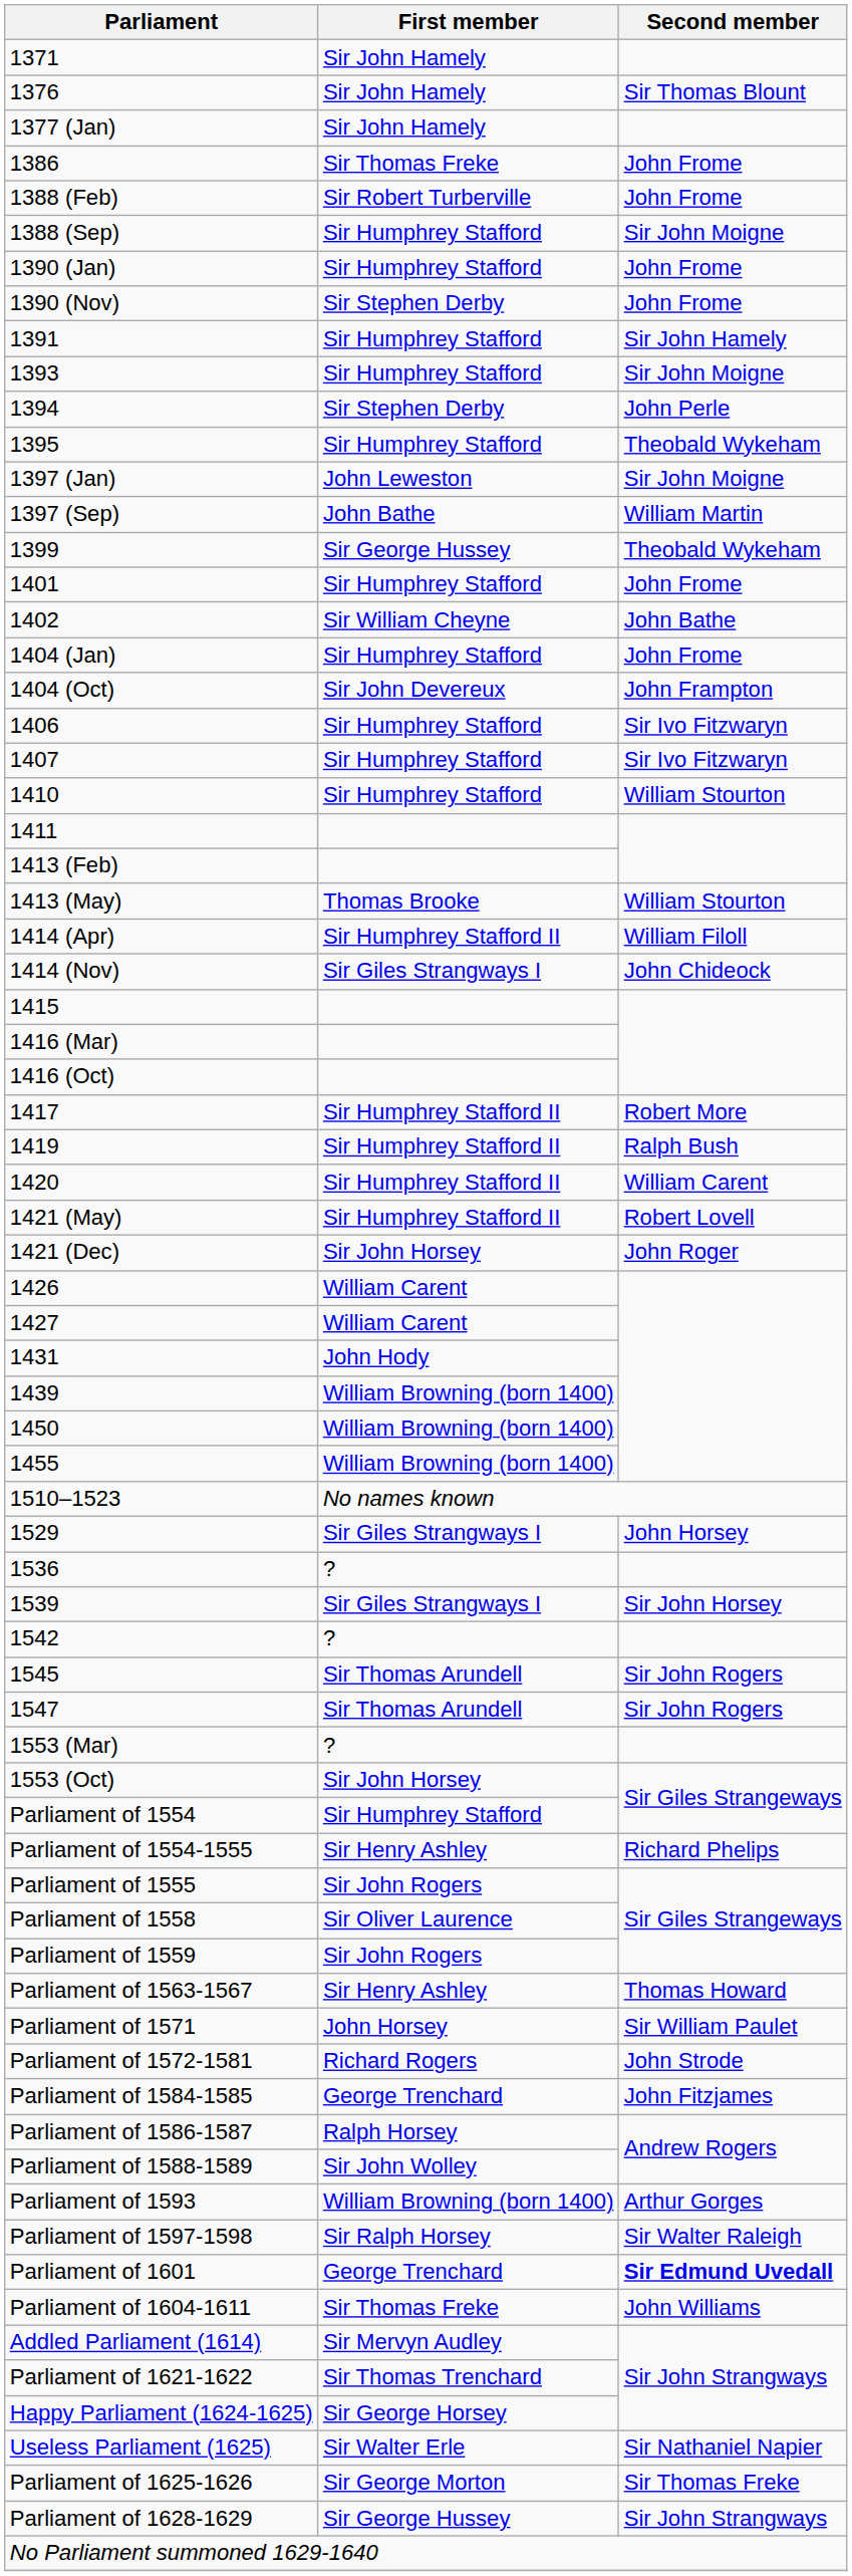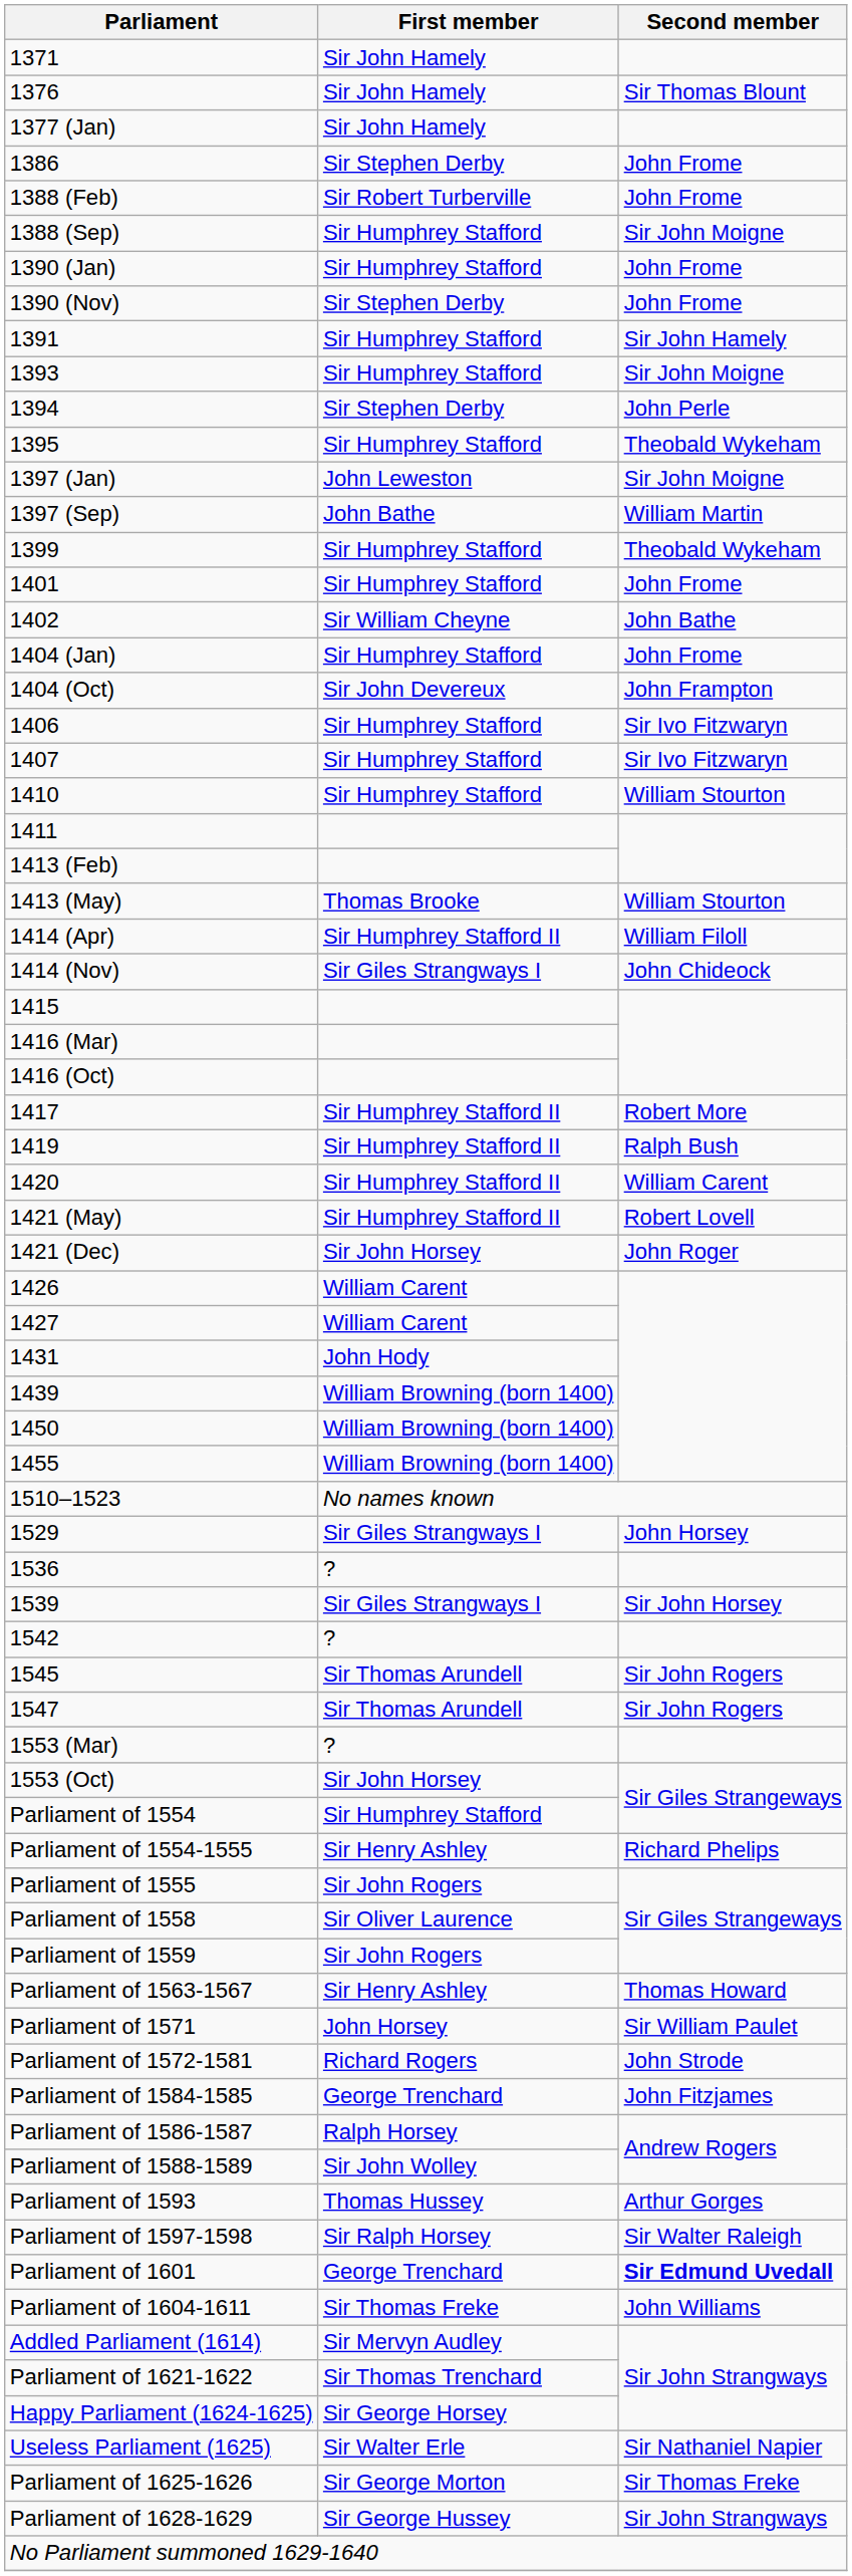 <table class="wikitable">
 <tr>
 <th>Parliament</th>
 <th>First member</th>
 <th>Second member</th>
 </tr>
 <tr>
 <td>1371</td>
 <td><a href='#'>Sir John Hamely</a></td>
 <td></td>
 </tr>
 <tr>
 <td>1376</td>
 <td><a href='#'>Sir John Hamely</a></td>
 <td><a href='#'>Sir Thomas Blount</a></td>
 </tr>
 <tr>
 <td>1377 (Jan)</td>
 <td><a href='#'>Sir John Hamely</a></td>
 <td></td>
 </tr>
 <tr>
 <td>1386</td>
-<td><a href='#'>Sir Thomas Freke</a></td>
+<td><a href='#'>Sir Stephen Derby</a></td>
 <td><a href='#'>John Frome</a></td>
 </tr>
 <tr>
 <td>1388 (Feb)</td>
 <td><a href='#'>Sir Robert Turberville</a></td>
 <td><a href='#'>John Frome</a></td>
 </tr>
 <tr>
 <td>1388 (Sep)</td>
 <td><a href='#'>Sir Humphrey Stafford</a></td>
 <td><a href='#'>Sir John Moigne</a></td>
 </tr>
 <tr>
 <td>1390 (Jan)</td>
 <td><a href='#'>Sir Humphrey Stafford</a></td>
 <td><a href='#'>John Frome</a></td>
 </tr>
 <tr>
 <td>1390 (Nov)</td>
 <td><a href='#'>Sir Stephen Derby</a></td>
 <td><a href='#'>John Frome</a></td>
 </tr>
 <tr>
 <td>1391</td>
 <td><a href='#'>Sir Humphrey Stafford</a></td>
 <td><a href='#'>Sir John Hamely</a></td>
 </tr>
 <tr>
 <td>1393</td>
 <td><a href='#'>Sir Humphrey Stafford</a></td>
 <td><a href='#'>Sir John Moigne</a></td>
 </tr>
 <tr>
 <td>1394</td>
 <td><a href='#'>Sir Stephen Derby</a></td>
 <td><a href='#'>John Perle</a></td>
 </tr>
 <tr>
 <td>1395</td>
 <td><a href='#'>Sir Humphrey Stafford</a></td>
 <td><a href='#'>Theobald Wykeham</a></td>
 </tr>
 <tr>
 <td>1397 (Jan)</td>
 <td><a href='#'>John Leweston</a></td>
 <td><a href='#'>Sir John Moigne</a></td>
 </tr>
 <tr>
 <td>1397 (Sep)</td>
 <td><a href='#'>John Bathe</a></td>
 <td><a href='#'>William Martin</a></td>
 </tr>
 <tr>
 <td>1399</td>
-<td><a href='#'>Sir George Hussey</a></td>
+<td><a href='#'>Sir Humphrey Stafford</a></td>
 <td><a href='#'>Theobald Wykeham</a></td>
 </tr>
 <tr>
 <td>1401</td>
 <td><a href='#'>Sir Humphrey Stafford</a></td>
 <td><a href='#'>John Frome</a></td>
 </tr>
 <tr>
 <td>1402</td>
 <td><a href='#'>Sir William Cheyne</a></td>
 <td><a href='#'>John Bathe</a></td>
 </tr>
 <tr>
 <td>1404 (Jan)</td>
 <td><a href='#'>Sir Humphrey Stafford</a></td>
 <td><a href='#'>John Frome</a></td>
 </tr>
 <tr>
 <td>1404 (Oct)</td>
 <td><a href='#'>Sir John Devereux</a></td>
 <td><a href='#'>John Frampton</a></td>
 </tr>
 <tr>
 <td>1406</td>
 <td><a href='#'>Sir Humphrey Stafford</a></td>
 <td><a href='#'>Sir Ivo Fitzwaryn</a></td>
 </tr>
 <tr>
 <td>1407</td>
 <td><a href='#'>Sir Humphrey Stafford</a></td>
 <td><a href='#'>Sir Ivo Fitzwaryn</a></td>
 </tr>
 <tr>
 <td>1410</td>
 <td><a href='#'>Sir Humphrey Stafford</a></td>
 <td><a href='#'>William Stourton</a></td>
 </tr>
 <tr>
 <td>1411</td>
 <td></td>
 </tr>
 <tr>
 <td>1413 (Feb)</td>
 <td></td>
 </tr>
 <tr>
 <td>1413 (May)</td>
 <td><a href='#'>Thomas Brooke</a></td>
 <td><a href='#'>William Stourton</a></td>
 </tr>
 <tr>
 <td>1414 (Apr)</td>
 <td><a href='#'>Sir Humphrey Stafford II</a></td>
 <td><a href='#'>William Filoll</a></td>
 </tr>
 <tr>
 <td>1414 (Nov)</td>
 <td><a href='#'>Sir Giles Strangways I</a></td>
 <td><a href='#'>John Chideock</a></td>
 </tr>
 <tr>
 <td>1415</td>
 <td></td>
 </tr>
 <tr>
 <td>1416 (Mar)</td>
 <td></td>
 </tr>
 <tr>
 <td>1416 (Oct)</td>
 <td></td>
 </tr>
 <tr>
 <td>1417</td>
 <td><a href='#'>Sir Humphrey Stafford II</a></td>
 <td><a href='#'>Robert More</a></td>
 </tr>
 <tr>
 <td>1419</td>
 <td><a href='#'>Sir Humphrey Stafford II</a></td>
 <td><a href='#'>Ralph Bush</a></td>
 </tr>
 <tr>
 <td>1420</td>
 <td><a href='#'>Sir Humphrey Stafford II</a></td>
 <td><a href='#'>William Carent</a></td>
 </tr>
 <tr>
 <td>1421 (May)</td>
 <td><a href='#'>Sir Humphrey Stafford II</a></td>
 <td><a href='#'>Robert Lovell</a></td>
 </tr>
 <tr>
 <td>1421 (Dec)</td>
 <td><a href='#'>Sir John Horsey</a></td>
 <td><a href='#'>John Roger</a></td>
 </tr>
 <tr>
 <td>1426</td>
 <td><a href='#'>William Carent</a></td>
 </tr>
 <tr>
 <td>1427</td>
 <td><a href='#'>William Carent</a></td>
 </tr>
 <tr>
 <td>1431</td>
 <td><a href='#'>John Hody</a></td>
 </tr>
 <tr>
 <td>1439</td>
 <td><a href='#'>William Browning (born 1400)</a></td>
 </tr>
 <tr>
 <td>1450</td>
 <td><a href='#'>William Browning (born 1400)</a></td>
 </tr>
 <tr>
 <td>1455</td>
 <td><a href='#'>William Browning (born 1400)</a></td>
 </tr>
 <tr>
 <td>1510–1523</td>
 <td colspan = "2"><em>No names known</em></td>
 </tr>
 <tr>
 <td>1529</td>
 <td><a href='#'>Sir Giles Strangways I</a></td>
 <td><a href='#'>John Horsey</a></td>
 </tr>
 <tr>
 <td>1536</td>
 <td>?</td>
 </tr>
 <tr>
 <td>1539</td>
 <td><a href='#'>Sir Giles Strangways I</a></td>
 <td><a href='#'>Sir John Horsey</a></td>
 </tr>
 <tr>
 <td>1542</td>
 <td>?</td>
 </tr>
 <tr>
 <td>1545</td>
 <td><a href='#'>Sir Thomas Arundell</a></td>
 <td><a href='#'>Sir John Rogers</a></td>
 </tr>
 <tr>
 <td>1547</td>
 <td><a href='#'>Sir Thomas Arundell</a></td>
 <td><a href='#'>Sir John Rogers</a></td>
 </tr>
 <tr>
 <td>1553 (Mar)</td>
 <td>?</td>
 </tr>
 <tr>
 <td>1553 (Oct)</td>
 <td><a href='#'>Sir John Horsey</a></td>
 <td rowspan="2"><a href='#'>Sir Giles Strangeways</a></td>
 </tr>
 <tr>
 <td>Parliament of 1554</td>
 <td><a href='#'>Sir Humphrey Stafford</a></td>
 </tr>
 <tr>
 <td>Parliament of 1554-1555</td>
 <td><a href='#'>Sir Henry Ashley</a></td>
 <td><a href='#'>Richard Phelips</a></td>
 </tr>
 <tr>
 <td>Parliament of 1555</td>
 <td><a href='#'>Sir John Rogers</a></td>
 <td rowspan="3"><a href='#'>Sir Giles Strangeways</a></td>
 </tr>
 <tr>
 <td>Parliament of 1558</td>
 <td><a href='#'>Sir Oliver Laurence</a></td>
 </tr>
 <tr>
 <td>Parliament of 1559</td>
 <td><a href='#'>Sir John Rogers</a></td>
 </tr>
 <tr>
 <td>Parliament of 1563-1567</td>
 <td><a href='#'>Sir Henry Ashley</a></td>
 <td><a href='#'>Thomas Howard</a></td>
 </tr>
 <tr>
 <td>Parliament of 1571</td>
 <td><a href='#'>John Horsey</a></td>
 <td><a href='#'>Sir William Paulet</a></td>
 </tr>
 <tr>
 <td>Parliament of 1572-1581</td>
 <td><a href='#'>Richard Rogers</a></td>
 <td><a href='#'>John Strode</a></td>
 </tr>
 <tr>
 <td>Parliament of 1584-1585</td>
 <td><a href='#'>George Trenchard</a></td>
 <td><a href='#'>John Fitzjames</a></td>
 </tr>
 <tr>
 <td>Parliament of 1586-1587</td>
 <td><a href='#'>Ralph Horsey</a></td>
 <td rowspan="2"><a href='#'>Andrew Rogers</a></td>
 </tr>
 <tr>
 <td>Parliament of 1588-1589</td>
 <td><a href='#'>Sir John Wolley</a></td>
 </tr>
 <tr>
 <td>Parliament of 1593</td>
-<td><a href='#'>William Browning (born 1400)</a></td>
+<td><a href='#'>Thomas Hussey</a></td>
 <td><a href='#'>Arthur Gorges</a></td>
 </tr>
 <tr>
 <td>Parliament of 1597-1598</td>
 <td><a href='#'>Sir Ralph Horsey</a></td>
 <td><a href='#'>Sir Walter Raleigh</a></td>
 </tr>
 <tr>
 <td>Parliament of 1601</td>
 <td><a href='#'>George Trenchard</a></td>
 <td><strong><a href='#'>Sir Edmund Uvedall</a></strong></td>
 </tr>
 <tr>
 <td>Parliament of 1604-1611</td>
 <td><a href='#'>Sir Thomas Freke</a></td>
 <td><a href='#'>John Williams</a></td>
 </tr>
 <tr>
 <td><a href='#'>Addled Parliament (1614)</a></td>
 <td><a href='#'>Sir Mervyn Audley</a></td>
 <td rowspan="3"><a href='#'>Sir John Strangways</a></td>
 </tr>
 <tr>
 <td>Parliament of 1621-1622</td>
 <td><a href='#'>Sir Thomas Trenchard</a></td>
 </tr>
 <tr>
 <td><a href='#'>Happy Parliament (1624-1625)</a></td>
 <td><a href='#'>Sir George Horsey</a></td>
 </tr>
 <tr>
 <td><a href='#'>Useless Parliament (1625)</a></td>
 <td><a href='#'>Sir Walter Erle</a></td>
 <td><a href='#'>Sir Nathaniel Napier</a></td>
 </tr>
 <tr>
 <td>Parliament of 1625-1626</td>
 <td><a href='#'>Sir George Morton</a></td>
 <td><a href='#'>Sir Thomas Freke</a></td>
 </tr>
 <tr>
 <td>Parliament of 1628-1629</td>
 <td><a href='#'>Sir George Hussey</a></td>
 <td><a href='#'>Sir John Strangways</a></td>
 </tr>
 <tr>
 <td colspan="4"><em>No Parliament summoned 1629-1640</em></td>
 </tr>
 <tr>
 </tr>
 </table>
